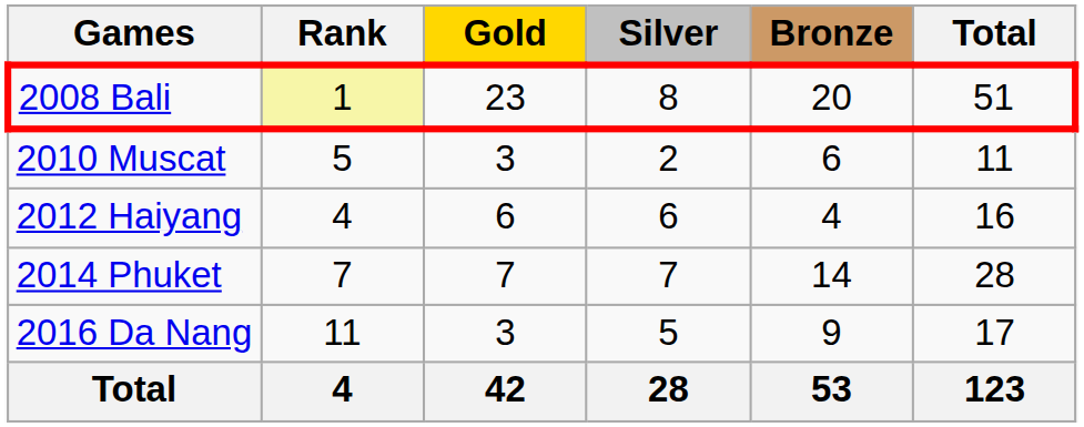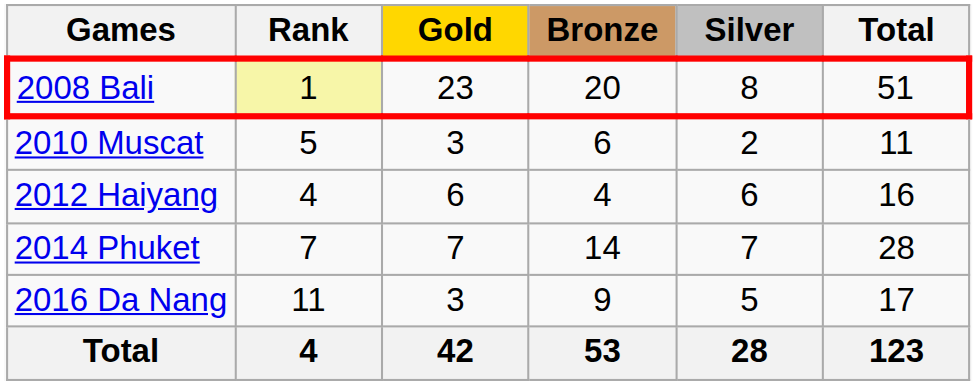 <table class="wikitable sortable" style="margin-top:0; text-align:center;">
 <tr>
 <th>Games</th>
 <th style="width:4em;">Rank</th>
 <th style="background:gold; width:4em;">Gold</th>
+<th style="background:#c96; width:4em;">Bronze</th>
 <th style="background:silver; width:4em;">Silver</th>
-<th style="background:#c96; width:4em;">Bronze</th>
 <th style="width:4em;">Total</th>
 </tr>
 <tr style="border: 3px solid red">
 <td align=left> <a href='#'>2008 Bali</a></td>
 <td bgcolor=f7f6a8>1</td>
 <td>23</td>
+<td>20</td>
 <td>8</td>
-<td>20</td>
 <td>51</td>
 </tr>
 <tr>
 <td align=left> <a href='#'>2010 Muscat</a></td>
 <td>5</td>
 <td>3</td>
+<td>6</td>
 <td>2</td>
-<td>6</td>
 <td>11</td>
 </tr>
 <tr>
 <td align=left> <a href='#'>2012 Haiyang</a></td>
 <td>4</td>
 <td>6</td>
+<td>4</td>
 <td>6</td>
-<td>4</td>
 <td>16</td>
 </tr>
 <tr>
 <td align=left> <a href='#'>2014 Phuket</a></td>
 <td>7</td>
 <td>7</td>
+<td>14</td>
 <td>7</td>
-<td>14</td>
 <td>28</td>
 </tr>
 <tr>
 <td align=left> <a href='#'>2016 Da Nang</a></td>
 <td>11</td>
 <td>3</td>
+<td>9</td>
 <td>5</td>
-<td>9</td>
 <td>17</td>
 </tr>
 <tr>
 <th>Total</th>
 <th>4</th>
 <th>42</th>
+<th>53</th>
 <th>28</th>
-<th>53</th>
 <th>123</th>
 </tr>
 </table>
